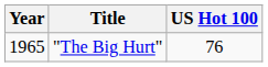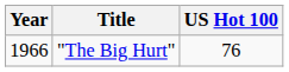 <table class="wikitable">
 <tr>
 <th>Year</th>
 <th>Title</th>
 <th>US <a href='#'>Hot 100</a></th>
 </tr>
 <tr>
-<td>1965</td>
+<td>1966</td>
 <td>"<a href='#'>The Big Hurt</a>"</td>
 <td align="center">76</td>
 </tr>
 </table>
